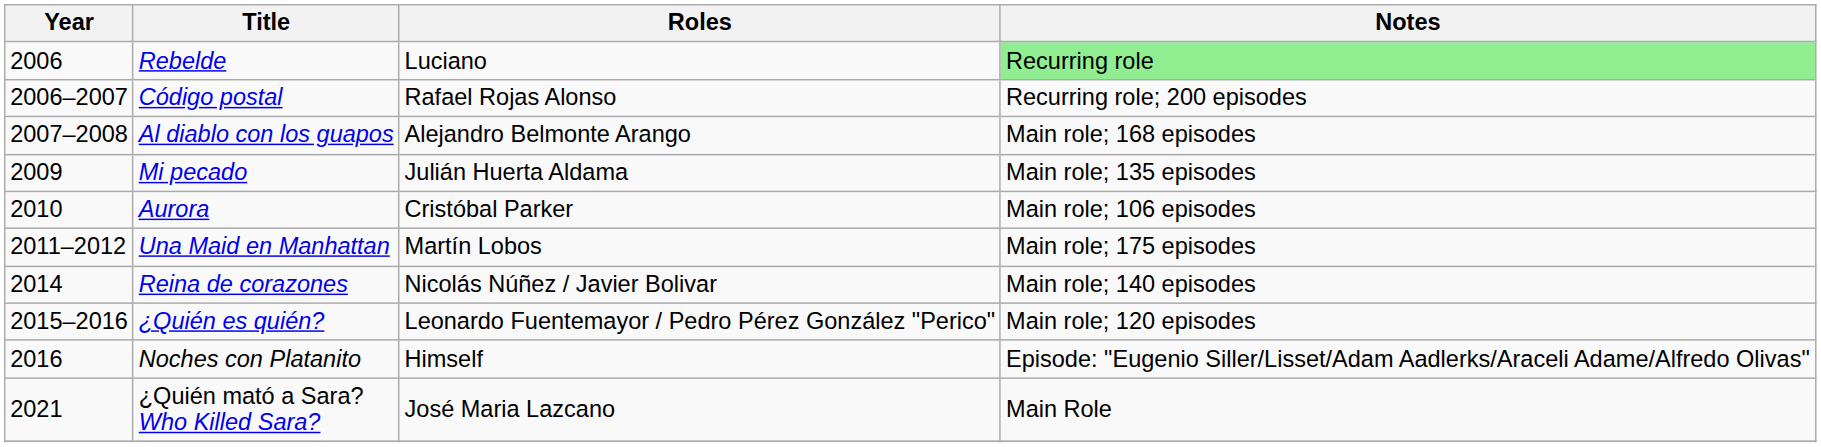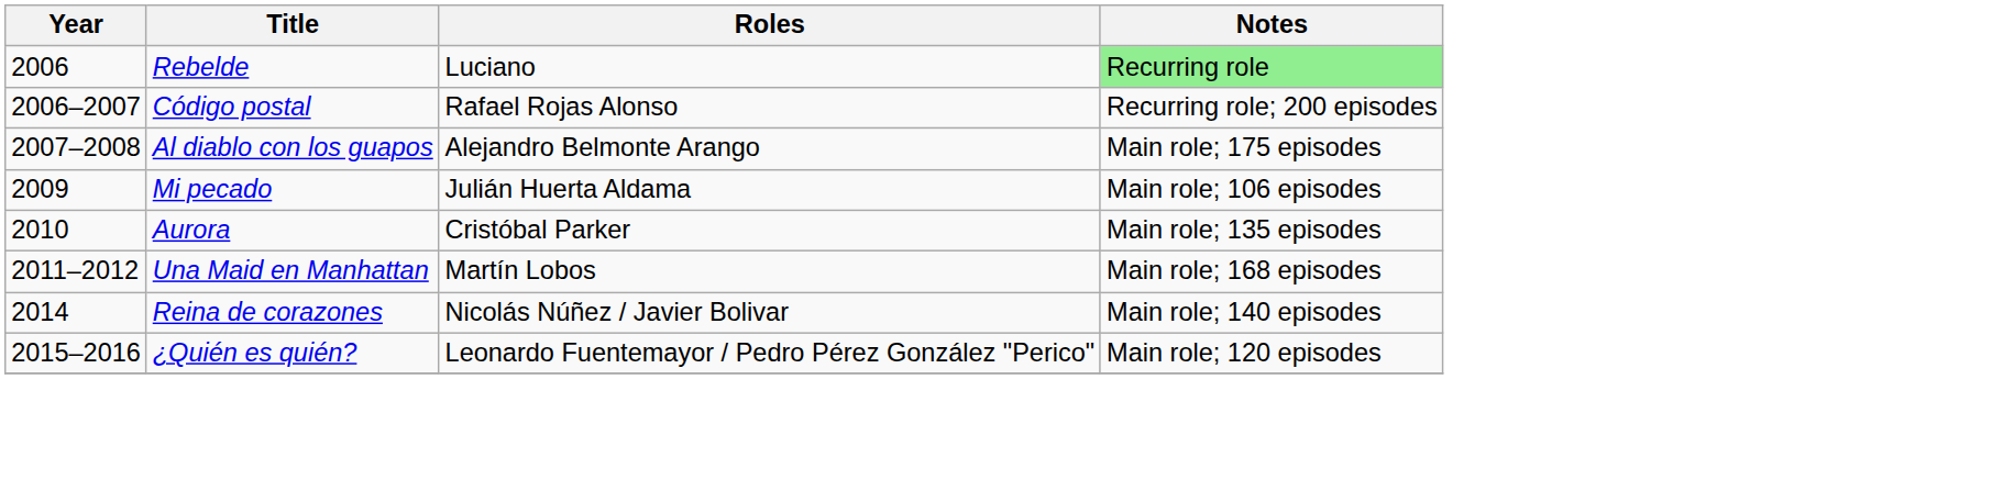 <table class="wikitable sortable">
 <tr>
 <th>Year</th>
 <th>Title</th>
 <th>Roles</th>
 <th>Notes</th>
 </tr>
 <tr>
 <td>2006</td>
 <td><em><a href='#'>Rebelde</a></em></td>
 <td>Luciano</td>
 <td style="background: lightgreen;">Recurring role</td>
 </tr>
 <tr>
 <td>2006–2007</td>
 <td><em><a href='#'>Código postal</a></em></td>
 <td>Rafael Rojas Alonso</td>
 <td>Recurring role; 200 episodes</td>
 </tr>
 <tr>
 <td>2007–2008</td>
 <td><em><a href='#'>Al diablo con los guapos</a></em></td>
 <td>Alejandro Belmonte Arango</td>
-<td>Main role; 168 episodes</td>
+<td>Main role; 175 episodes</td>
 </tr>
 <tr>
 <td>2009</td>
 <td><em><a href='#'>Mi pecado</a></em></td>
 <td>Julián Huerta Aldama</td>
-<td>Main role; 135 episodes</td>
+<td>Main role; 106 episodes</td>
 </tr>
 <tr>
 <td>2010</td>
 <td><em><a href='#'>Aurora</a></em></td>
 <td>Cristóbal Parker</td>
-<td>Main role; 106 episodes</td>
+<td>Main role; 135 episodes</td>
 </tr>
 <tr>
 <td>2011–2012</td>
 <td><em><a href='#'>Una Maid en Manhattan</a></em></td>
 <td>Martín Lobos</td>
-<td>Main role; 175 episodes</td>
+<td>Main role; 168 episodes</td>
 </tr>
 <tr>
 <td>2014</td>
 <td><em><a href='#'>Reina de corazones</a></em></td>
 <td>Nicolás Núñez / Javier Bolivar</td>
 <td>Main role; 140 episodes</td>
 </tr>
 <tr>
 <td>2015–2016</td>
 <td><em><a href='#'>¿Quién es quién?</a></em></td>
 <td>Leonardo Fuentemayor / Pedro Pérez González "Perico"</td>
 <td>Main role; 120 episodes</td>
 </tr>
 <tr>
-<td>2016</td>
-<td><em>Noches con Platanito</em></td>
-<td>Himself</td>
-<td>Episode: "Eugenio Siller/Lisset/Adam Aadlerks/Araceli Adame/Alfredo Olivas"</td>
-</tr>
-<tr>
-<td>2021</td>
-<td>¿Quién mató a Sara?<br><em><a href='#'>Who Killed Sara?</a></em></td>
-<td>José Maria Lazcano</td>
-<td>Main Role</td>
-</tr>
-<tr>
 </tr>
 </table>
